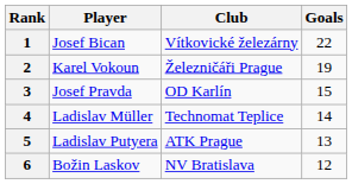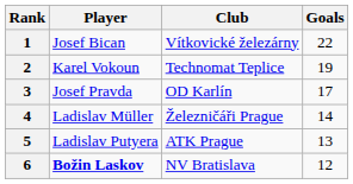 <table class="wikitable" style="text-align:center">
 <tr>
 <th>Rank</th>
 <th>Player</th>
 <th>Club</th>
 <th>Goals</th>
 </tr>
 <tr>
 <th>1</th>
 <td align="left"> <a href='#'>Josef Bican</a></td>
 <td align="left"><a href='#'>Vítkovické železárny</a></td>
 <td>22</td>
 </tr>
 <tr>
 <th>2</th>
 <td align="left"> <a href='#'>Karel Vokoun</a></td>
-<td align="left"><a href='#'>Železničáři Prague</a></td>
+<td align="left"><a href='#'>Technomat Teplice</a></td>
 <td>19</td>
 </tr>
 <tr>
 <th>3</th>
 <td align="left"> <a href='#'>Josef Pravda</a></td>
 <td align="left"><a href='#'>OD Karlín</a></td>
-<td>15</td>
+<td>17</td>
 </tr>
 <tr>
 <th>4</th>
 <td align="left"> <a href='#'>Ladislav Müller</a></td>
-<td align="left"><a href='#'>Technomat Teplice</a></td>
+<td align="left"><a href='#'>Železničáři Prague</a></td>
 <td>14</td>
 </tr>
 <tr>
 <th>5</th>
 <td align="left"> <a href='#'>Ladislav Putyera</a></td>
 <td align="left"><a href='#'>ATK Prague</a></td>
 <td>13</td>
 </tr>
 <tr>
 <th>6</th>
-<td align="left"> <a href='#'>Božin Laskov</a></td>
+<td align="left"><strong> <a href='#'>Božin Laskov</a></strong></td>
 <td align="left"><a href='#'>NV Bratislava</a></td>
 <td>12</td>
 </tr>
 </table>
